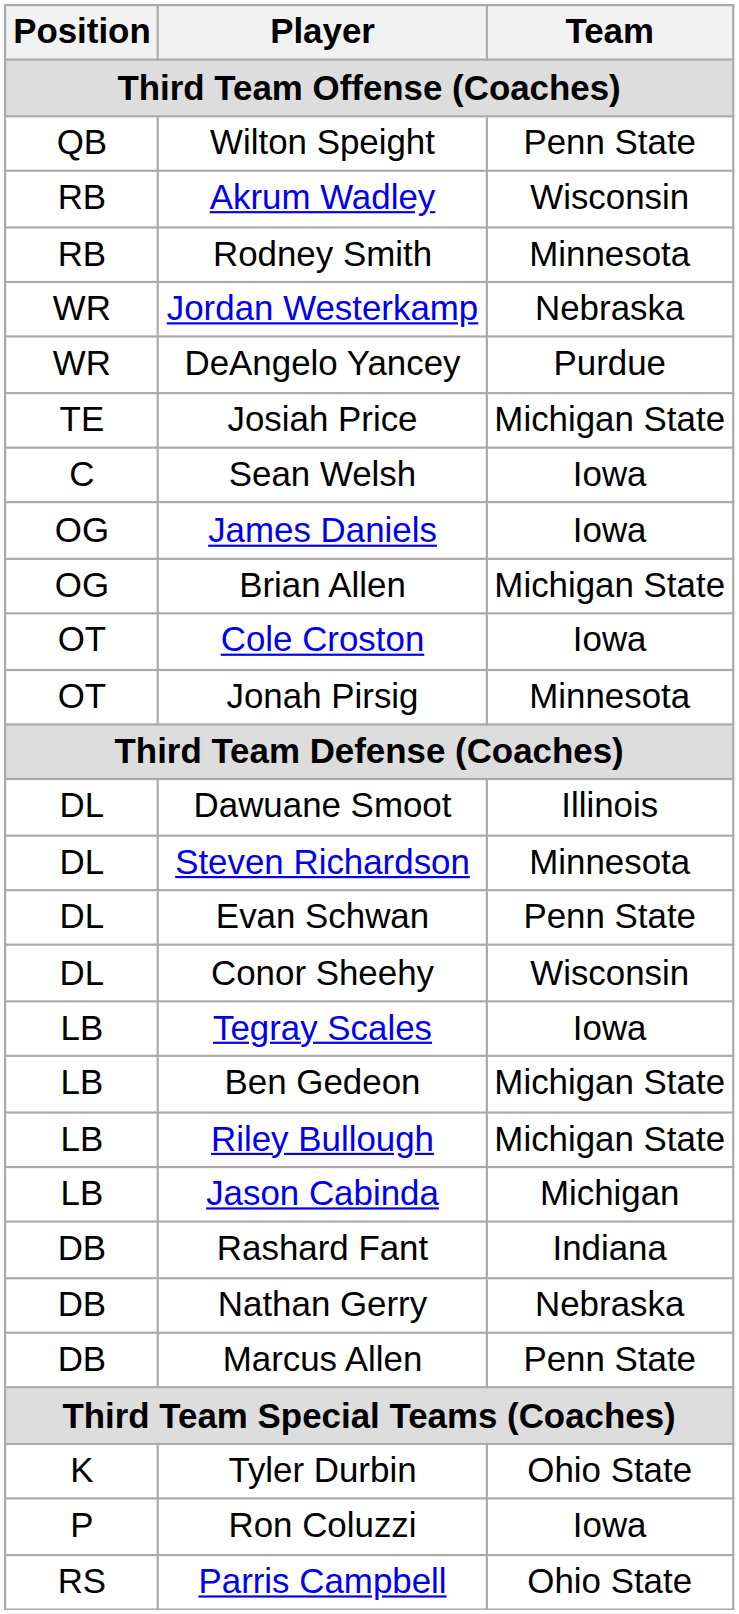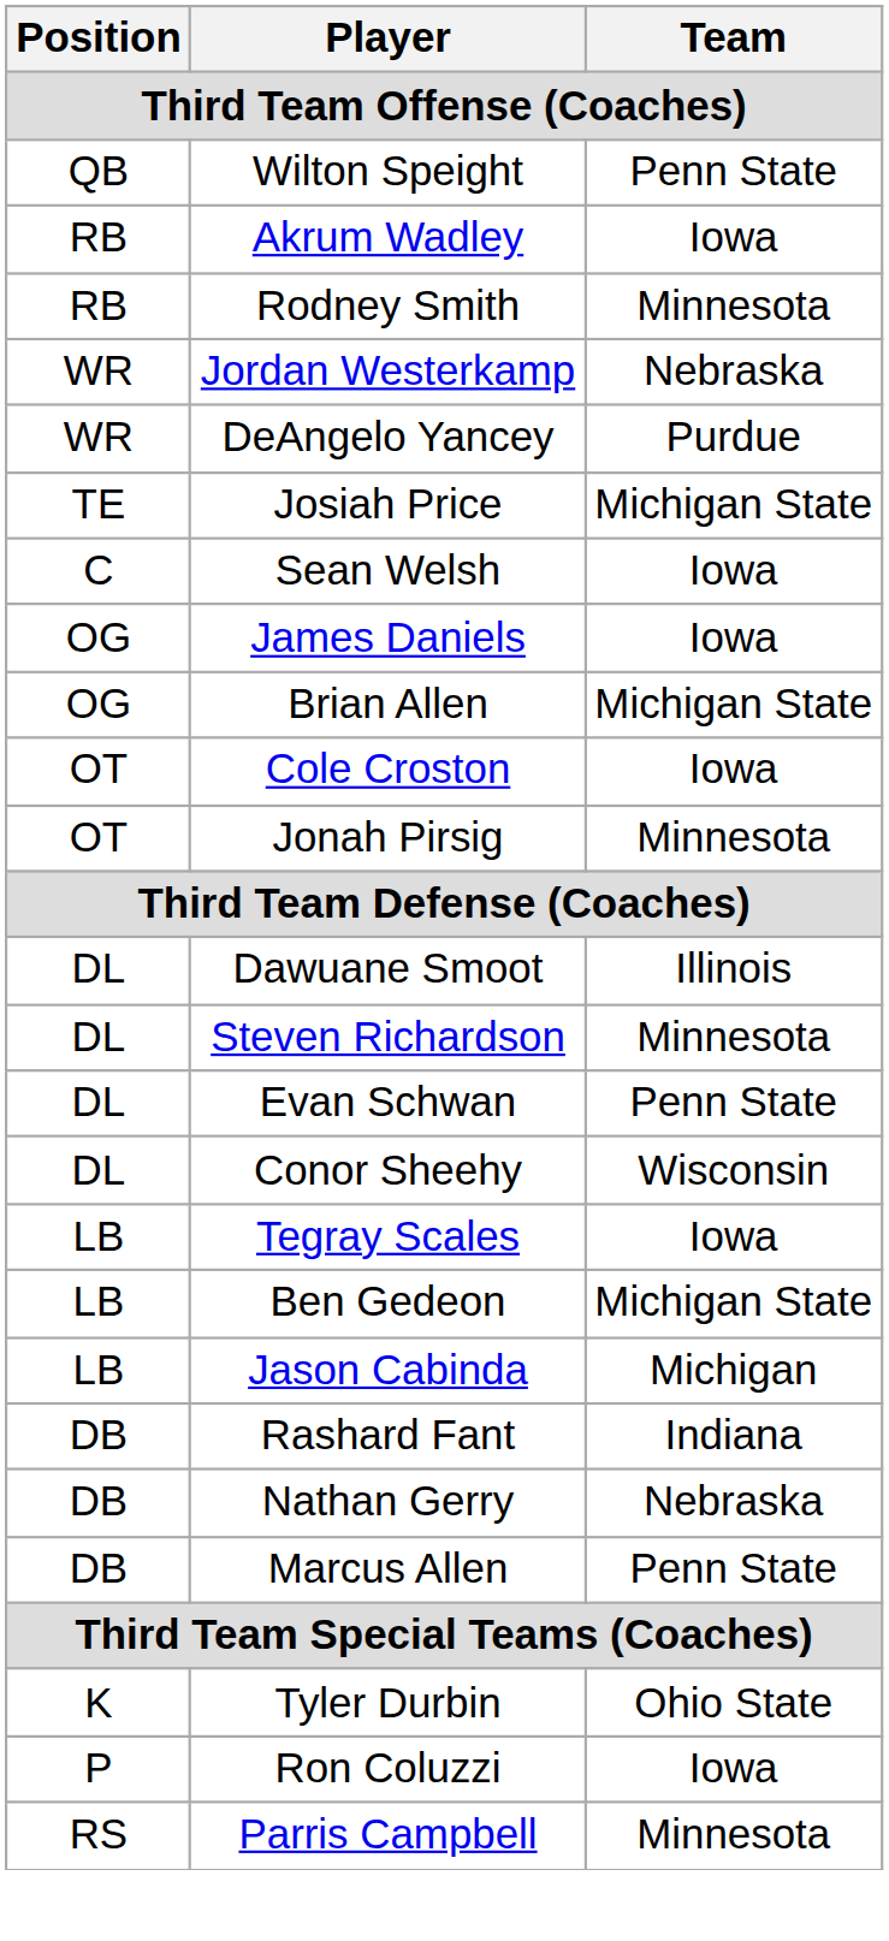 <table class="wikitable sortable">
 <tr>
 <th>Position</th>
 <th>Player</th>
 <th>Team</th>
 </tr>
 <tr>
 <td colspan="3" style="text-align:center; background:#ddd;"><strong>Third Team Offense (Coaches)</strong></td>
 </tr>
 <tr style="text-align:center;">
 <td style="background:white">QB</td>
 <td style="background:white">Wilton Speight</td>
 <td style="background:white">Penn State</td>
 </tr>
 <tr style="text-align:center;">
 <td style="background:white">RB</td>
 <td style="background:white"><a href='#'>Akrum Wadley</a></td>
-<td style="background:white">Wisconsin</td>
+<td style="background:white">Iowa</td>
 </tr>
 <tr style="text-align:center;">
 <td style="background:white">RB</td>
 <td style="background:white">Rodney Smith</td>
 <td style="background:white">Minnesota</td>
 </tr>
 <tr style="text-align:center;">
 <td style="background:white">WR</td>
 <td style="background:white"><a href='#'>Jordan Westerkamp</a></td>
 <td style="background:white">Nebraska</td>
 </tr>
 <tr style="text-align:center;">
 <td style="background:white">WR</td>
 <td style="background:white">DeAngelo Yancey</td>
 <td style="background:white">Purdue</td>
 </tr>
 <tr style="text-align:center;">
 <td style="background:white">TE</td>
 <td style="background:white">Josiah Price</td>
 <td style="background:white">Michigan State</td>
 </tr>
 <tr style="text-align:center;">
 <td style="background:white">C</td>
 <td style="background:white">Sean Welsh</td>
 <td style="background:white">Iowa</td>
 </tr>
 <tr style="text-align:center;">
 <td style="background:white">OG</td>
 <td style="background:white"><a href='#'>James Daniels</a></td>
 <td style="background:white">Iowa</td>
 </tr>
 <tr style="text-align:center;">
 <td style="background:white">OG</td>
 <td style="background:white">Brian Allen</td>
 <td style="background:white">Michigan State</td>
 </tr>
 <tr style="text-align:center;">
 <td style="background:white">OT</td>
 <td style="background:white"><a href='#'>Cole Croston</a></td>
 <td style="background:white">Iowa</td>
 </tr>
 <tr style="text-align:center;">
 <td style="background:white">OT</td>
 <td style="background:white">Jonah Pirsig</td>
 <td style="background:white">Minnesota</td>
 </tr>
 <tr>
 <td colspan="3" style="text-align:center; background:#ddd;"><strong>Third Team Defense (Coaches)</strong></td>
 </tr>
 <tr style="text-align:center;">
 <td style="background:white">DL</td>
 <td style="background:white">Dawuane Smoot</td>
 <td style="background:white">Illinois</td>
 </tr>
 <tr style="text-align:center;">
 <td style="background:white">DL</td>
 <td style="background:white"><a href='#'>Steven Richardson</a></td>
 <td style="background:white">Minnesota</td>
 </tr>
 <tr style="text-align:center;">
 <td style="background:white">DL</td>
 <td style="background:white">Evan Schwan</td>
 <td style="background:white">Penn State</td>
 </tr>
 <tr style="text-align:center;">
 <td style="background:white">DL</td>
 <td style="background:white">Conor Sheehy</td>
 <td style="background:white">Wisconsin</td>
 </tr>
 <tr style="text-align:center;">
 <td style="background:white">LB</td>
 <td style="background:white"><a href='#'>Tegray Scales</a></td>
 <td style="background:white">Iowa</td>
 </tr>
 <tr style="text-align:center;">
 <td style="background:white">LB</td>
 <td style="background:white">Ben Gedeon</td>
 <td style="background:white">Michigan State</td>
 </tr>
 <tr style="text-align:center;">
 <td style="background:white">LB</td>
-<td style="background:white"><a href='#'>Riley Bullough</a></td>
-<td style="background:white">Michigan State</td>
-</tr>
-<tr style="text-align:center;">
-<td style="background:white">LB</td>
 <td style="background:white"><a href='#'>Jason Cabinda</a></td>
 <td style="background:white">Michigan</td>
 </tr>
 <tr style="text-align:center;">
 <td style="background:white">DB</td>
 <td style="background:white">Rashard Fant</td>
 <td style="background:white">Indiana</td>
 </tr>
 <tr style="text-align:center;">
 <td style="background:white">DB</td>
 <td style="background:white">Nathan Gerry</td>
 <td style="background:white">Nebraska</td>
 </tr>
 <tr style="text-align:center;">
 <td style="background:white">DB</td>
 <td style="background:white">Marcus Allen</td>
 <td style="background:white">Penn State</td>
 </tr>
 <tr>
 <td colspan="3" style="text-align:center; background:#ddd;"><strong>Third Team Special Teams (Coaches)</strong></td>
 </tr>
 <tr style="text-align:center;">
 <td style="background:white">K</td>
 <td style="background:white">Tyler Durbin</td>
 <td style="background:white">Ohio State</td>
 </tr>
 <tr style="text-align:center;">
 <td style="background:white">P</td>
 <td style="background:white">Ron Coluzzi</td>
 <td style="background:white">Iowa</td>
 </tr>
 <tr style="text-align:center;">
 <td style="background:white">RS</td>
 <td style="background:white"><a href='#'>Parris Campbell</a></td>
-<td style="background:white">Ohio State</td>
+<td style="background:white">Minnesota</td>
 </tr>
 </table>
